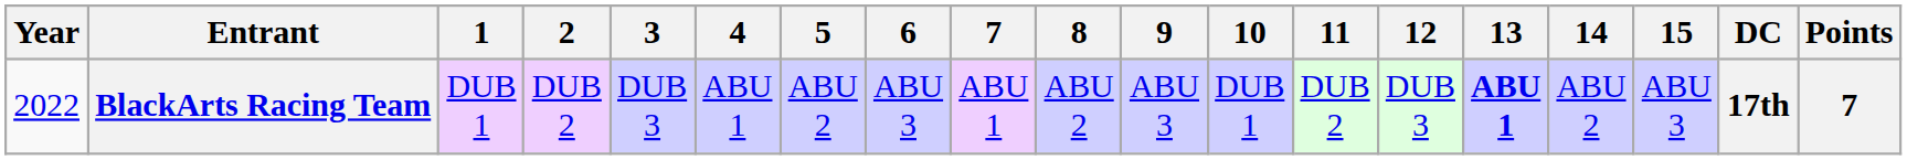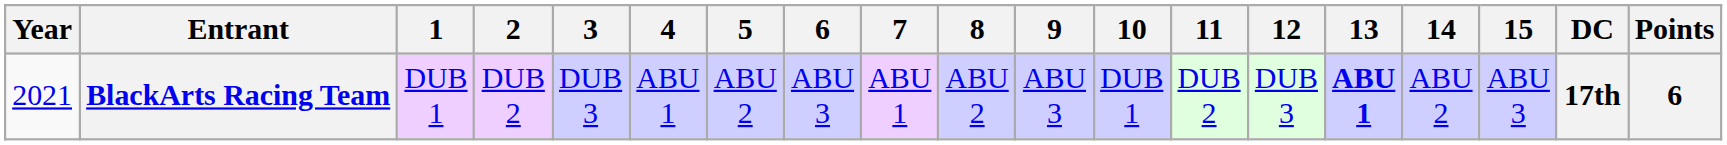 <table class="wikitable" style="text-align:center; font-size:85%;">
 <tr>
 <th>Year</th>
 <th>Entrant</th>
 <th>1</th>
 <th>2</th>
 <th>3</th>
 <th>4</th>
 <th>5</th>
 <th>6</th>
 <th>7</th>
 <th>8</th>
 <th>9</th>
 <th>10</th>
 <th>11</th>
 <th>12</th>
 <th>13</th>
 <th>14</th>
 <th>15</th>
 <th>DC</th>
 <th>Points</th>
 </tr>
 <tr>
-<td><a href='#'>2022</a></td>
+<td><a href='#'>2021</a></td>
 <th><a href='#'>BlackArts Racing Team</a></th>
 <td style="background:#EFCFFF;"><a href='#'>DUB<br>1</a><br></td>
 <td style="background:#EFCFFF;"><a href='#'>DUB<br>2</a><br></td>
 <td style="background:#CFCFFF;"><a href='#'>DUB<br>3</a><br></td>
 <td style="background:#CFCFFF;"><a href='#'>ABU<br>1</a><br></td>
 <td style="background:#CFCFFF;"><a href='#'>ABU<br>2</a><br></td>
 <td style="background:#CFCFFF;"><a href='#'>ABU<br>3</a><br></td>
 <td style="background:#EFCFFF;"><a href='#'>ABU<br>1</a><br></td>
 <td style="background:#CFCFFF;"><a href='#'>ABU<br>2</a><br></td>
 <td style="background:#CFCFFF;"><a href='#'>ABU<br>3</a><br></td>
 <td style="background:#CFCFFF;"><a href='#'>DUB<br>1</a><br></td>
 <td style="background:#DFFFDF;"><a href='#'>DUB<br>2</a><br></td>
 <td style="background:#DFFFDF;"><a href='#'>DUB<br>3</a><br></td>
 <td style="background:#CFCFFF;"><strong><a href='#'>ABU<br>1</a><br></strong></td>
 <td style="background:#CFCFFF;"><a href='#'>ABU<br>2</a><br></td>
 <td style="background:#CFCFFF;"><a href='#'>ABU<br>3</a><br></td>
 <th>17th</th>
-<th>7</th>
+<th>6</th>
 </tr>
 </table>
